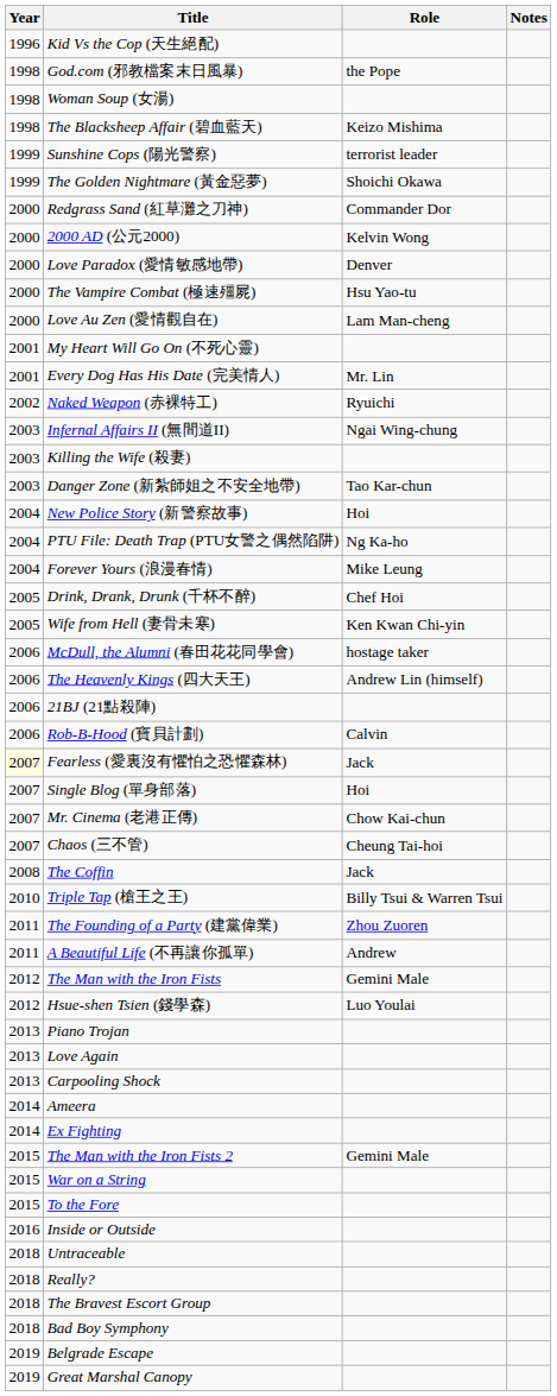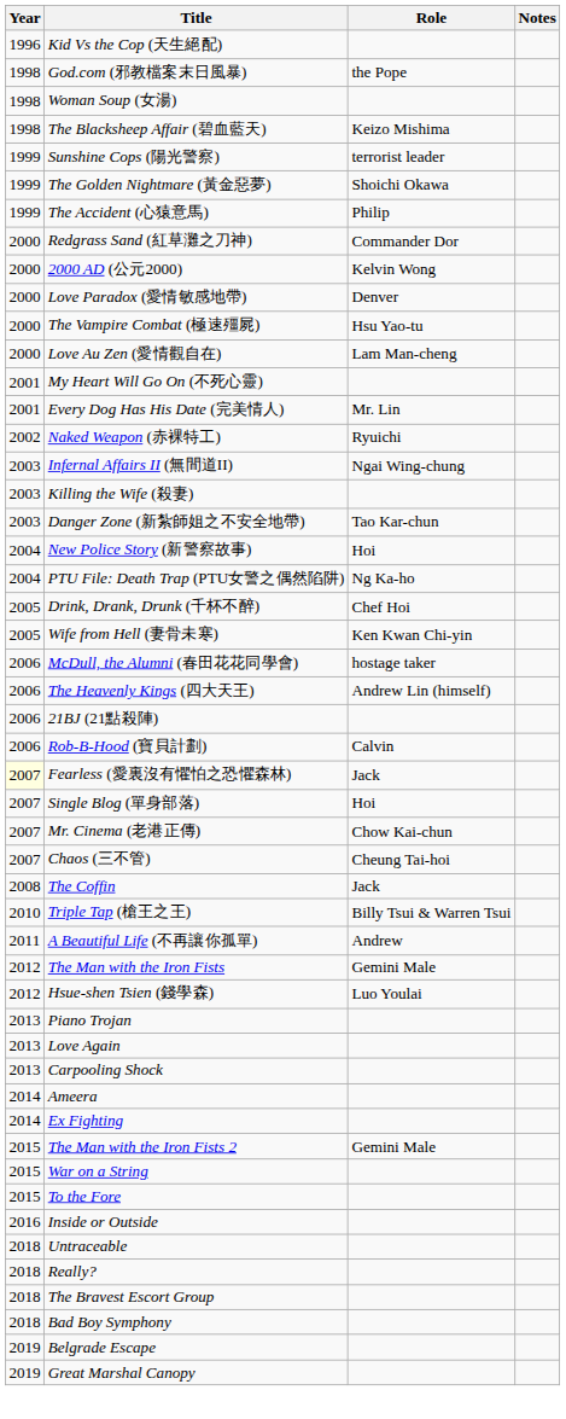 <table class="wikitable sortable">
 <tr>
 <th>Year</th>
 <th>Title</th>
 <th>Role</th>
 <th>Notes</th>
 </tr>
 <tr>
 <td>1996</td>
 <td><em>Kid Vs the Cop</em> (天生絕配)</td>
 <td></td>
 <td></td>
 </tr>
 <tr>
 <td>1998</td>
 <td><em>God.com</em> (邪教檔案末日風暴)</td>
 <td>the Pope</td>
 <td></td>
 </tr>
 <tr>
 <td>1998</td>
 <td><em>Woman Soup</em> (女湯)</td>
 <td></td>
 <td></td>
 </tr>
 <tr>
 <td>1998</td>
 <td><em>The Blacksheep Affair</em> (碧血藍天)</td>
 <td>Keizo Mishima</td>
 <td></td>
 </tr>
 <tr>
 <td>1999</td>
 <td><em>Sunshine Cops</em> (陽光警察)</td>
 <td>terrorist leader</td>
 <td></td>
 </tr>
 <tr>
 <td>1999</td>
 <td><em>The Golden Nightmare</em> (黃金惡夢)</td>
 <td>Shoichi Okawa</td>
+<td></td>
+</tr>
+<tr>
+<td>1999</td>
+<td><em>The Accident</em> (心猿意馬)</td>
+<td>Philip</td>
 <td></td>
 </tr>
 <tr>
 <td>2000</td>
 <td><em>Redgrass Sand</em> (紅草灘之刀神)</td>
 <td>Commander Dor</td>
 <td></td>
 </tr>
 <tr>
 <td>2000</td>
 <td><em><a href='#'>2000 AD</a></em> (公元2000)</td>
 <td>Kelvin Wong</td>
 <td></td>
 </tr>
 <tr>
 <td>2000</td>
 <td><em>Love Paradox</em> (愛情敏感地帶)</td>
 <td>Denver</td>
 <td></td>
 </tr>
 <tr>
 <td>2000</td>
 <td><em>The Vampire Combat</em> (極速殭屍)</td>
 <td>Hsu Yao-tu</td>
 <td></td>
 </tr>
 <tr>
 <td>2000</td>
 <td><em>Love Au Zen</em> (愛情觀自在)</td>
 <td>Lam Man-cheng</td>
 <td></td>
 </tr>
 <tr>
 <td>2001</td>
 <td><em>My Heart Will Go On</em> (不死心靈)</td>
 <td></td>
 <td></td>
 </tr>
 <tr>
 <td>2001</td>
 <td><em>Every Dog Has His Date</em> (完美情人)</td>
 <td>Mr. Lin</td>
 <td></td>
 </tr>
 <tr>
 <td>2002</td>
 <td><em><a href='#'>Naked Weapon</a></em> (赤裸特工)</td>
 <td>Ryuichi</td>
 <td></td>
 </tr>
 <tr>
 <td>2003</td>
 <td><em><a href='#'>Infernal Affairs II</a></em> (無間道II)</td>
 <td>Ngai Wing-chung</td>
 <td></td>
 </tr>
 <tr>
 <td>2003</td>
 <td><em>Killing the Wife</em> (殺妻)</td>
 <td></td>
 <td></td>
 </tr>
 <tr>
 <td>2003</td>
 <td><em>Danger Zone</em> (新紮師姐之不安全地帶)</td>
 <td>Tao Kar-chun</td>
 <td></td>
 </tr>
 <tr>
 <td>2004</td>
 <td><em><a href='#'>New Police Story</a></em> (新警察故事)</td>
 <td>Hoi</td>
 <td></td>
 </tr>
 <tr>
 <td>2004</td>
 <td><em>PTU File: Death Trap</em> (PTU女警之偶然陷阱)</td>
 <td>Ng Ka-ho</td>
 <td></td>
 </tr>
 <tr>
-<td>2004</td>
-<td><em>Forever Yours</em> (浪漫春情)</td>
-<td>Mike Leung</td>
-<td></td>
-</tr>
-<tr>
 <td>2005</td>
 <td><em>Drink, Drank, Drunk</em> (千杯不醉)</td>
 <td>Chef Hoi</td>
 <td></td>
 </tr>
 <tr>
 <td>2005</td>
 <td><em>Wife from Hell</em> (妻骨未寒)</td>
 <td>Ken Kwan Chi-yin</td>
 <td></td>
 </tr>
 <tr>
 <td>2006</td>
 <td><em><a href='#'>McDull, the Alumni</a></em> (春田花花同學會)</td>
 <td>hostage taker</td>
 <td></td>
 </tr>
 <tr>
 <td>2006</td>
 <td><em><a href='#'>The Heavenly Kings</a></em> (四大天王)</td>
 <td>Andrew Lin (himself)</td>
 <td></td>
 </tr>
 <tr>
 <td>2006</td>
 <td><em>21BJ</em> (21點殺陣)</td>
 <td></td>
 <td></td>
 </tr>
 <tr>
 <td>2006</td>
 <td><em><a href='#'>Rob-B-Hood</a></em> (寶貝計劃)</td>
 <td>Calvin</td>
 <td></td>
 </tr>
 <tr>
 <td style="background: lightyellow;">2007</td>
 <td><em>Fearless</em> (愛裏沒有懼怕之恐懼森林)</td>
 <td>Jack</td>
 <td></td>
 </tr>
 <tr>
 <td>2007</td>
 <td><em>Single Blog</em> (單身部落)</td>
 <td>Hoi</td>
 <td></td>
 </tr>
 <tr>
 <td>2007</td>
 <td><em>Mr. Cinema</em> (老港正傳)</td>
 <td>Chow Kai-chun</td>
 <td></td>
 </tr>
 <tr>
 <td>2007</td>
 <td><em>Chaos</em> (三不管)</td>
 <td>Cheung Tai-hoi</td>
 <td></td>
 </tr>
 <tr>
 <td>2008</td>
 <td><em><a href='#'>The Coffin</a></em></td>
 <td>Jack</td>
 <td></td>
 </tr>
 <tr>
 <td>2010</td>
 <td><em><a href='#'>Triple Tap</a></em> (槍王之王)</td>
 <td>Billy Tsui & Warren Tsui</td>
-<td></td>
-</tr>
-<tr>
-<td>2011</td>
-<td><em><a href='#'>The Founding of a Party</a></em> (建黨偉業)</td>
-<td><a href='#'>Zhou Zuoren</a></td>
 <td></td>
 </tr>
 <tr>
 <td>2011</td>
 <td><em><a href='#'>A Beautiful Life</a></em> (不再讓你孤單)</td>
 <td>Andrew</td>
 <td></td>
 </tr>
 <tr>
 <td>2012</td>
 <td><em><a href='#'>The Man with the Iron Fists</a></em></td>
 <td>Gemini Male</td>
 <td></td>
 </tr>
 <tr>
 <td>2012</td>
 <td><em>Hsue-shen Tsien</em> (錢學森)</td>
 <td>Luo Youlai</td>
 <td></td>
 </tr>
 <tr>
 <td>2013</td>
 <td><em>Piano Trojan</em></td>
 <td></td>
 <td></td>
 </tr>
 <tr>
 <td>2013</td>
 <td><em>Love Again</em></td>
 <td></td>
 <td></td>
 </tr>
 <tr>
 <td>2013</td>
 <td><em>Carpooling Shock</em></td>
 <td></td>
 <td></td>
 </tr>
 <tr>
 <td>2014</td>
 <td><em>Ameera</em></td>
 <td></td>
 <td></td>
 </tr>
 <tr>
 <td>2014</td>
 <td><em><a href='#'>Ex Fighting</a></em></td>
 <td></td>
 <td></td>
 </tr>
 <tr>
 <td>2015</td>
 <td><em><a href='#'>The Man with the Iron Fists 2</a></em></td>
 <td>Gemini Male</td>
 <td></td>
 </tr>
 <tr>
 <td>2015</td>
 <td><em><a href='#'>War on a String</a></em></td>
 <td></td>
 <td></td>
 </tr>
 <tr>
 <td>2015</td>
 <td><em><a href='#'>To the Fore</a></em></td>
 <td></td>
 <td></td>
 </tr>
 <tr>
 <td>2016</td>
 <td><em>Inside or Outside</em></td>
 <td></td>
 <td></td>
 </tr>
 <tr>
 <td>2018</td>
 <td><em>Untraceable</em></td>
 <td></td>
 <td></td>
 </tr>
 <tr>
 <td>2018</td>
 <td><em>Really?</em></td>
 <td></td>
 <td></td>
 </tr>
 <tr>
 <td>2018</td>
 <td><em>The Bravest Escort Group</em></td>
 <td></td>
 <td></td>
 </tr>
 <tr>
 <td>2018</td>
 <td><em>Bad Boy Symphony</em></td>
 <td></td>
 <td></td>
 </tr>
 <tr>
 <td>2019</td>
 <td><em>Belgrade Escape</em></td>
 <td></td>
 <td></td>
 </tr>
 <tr>
 <td>2019</td>
 <td><em>Great Marshal Canopy</em></td>
 <td></td>
 <td></td>
 </tr>
 </table>
